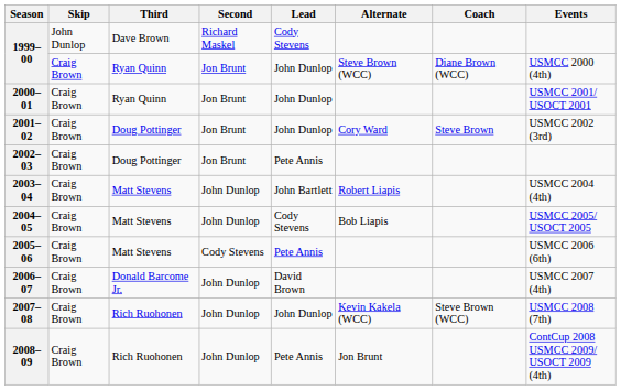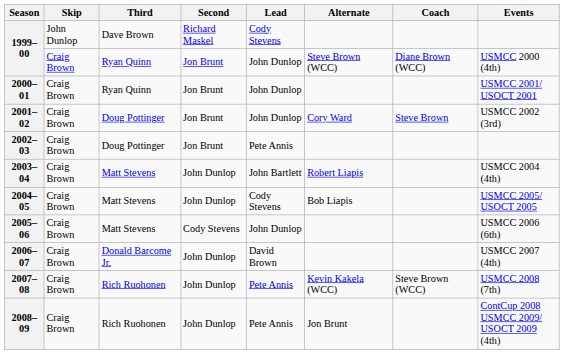 <table class="wikitable">
 <tr>
 <th scope="col">Season</th>
 <th scope="col">Skip</th>
 <th scope="col">Third</th>
 <th scope="col">Second</th>
 <th scope="col">Lead</th>
 <th scope="col">Alternate</th>
 <th scope="col">Coach</th>
 <th scope="col">Events</th>
 </tr>
 <tr>
 <th scope="row" rowspan=2>1999–00</th>
 <td>John Dunlop</td>
 <td>Dave Brown</td>
 <td><a href='#'>Richard Maskel</a></td>
 <td><a href='#'>Cody Stevens</a></td>
 <td></td>
 <td></td>
 <td></td>
 </tr>
 <tr>
 <td><a href='#'>Craig Brown</a></td>
 <td><a href='#'>Ryan Quinn</a></td>
 <td><a href='#'>Jon Brunt</a></td>
 <td>John Dunlop</td>
 <td><a href='#'>Steve Brown</a> (WCC)</td>
 <td><a href='#'>Diane Brown</a> (WCC)</td>
 <td><a href='#'>USMCC</a> 2000 <br> (4th)</td>
 </tr>
 <tr>
 <th scope="row">2000–01</th>
 <td>Craig Brown</td>
 <td>Ryan Quinn</td>
 <td>Jon Brunt</td>
 <td>John Dunlop</td>
 <td></td>
 <td></td>
 <td><a href='#'>USMCC 2001/<br>USOCT 2001</a> </td>
 </tr>
 <tr>
 <th scope="row">2001–02</th>
 <td>Craig Brown</td>
 <td><a href='#'>Doug Pottinger</a></td>
 <td>Jon Brunt</td>
 <td>John Dunlop</td>
 <td><a href='#'>Cory Ward</a></td>
 <td><a href='#'>Steve Brown</a></td>
 <td>USMCC 2002 (3rd)</td>
 </tr>
 <tr>
 <th scope="row">2002–03</th>
 <td>Craig Brown</td>
 <td>Doug Pottinger</td>
 <td>Jon Brunt</td>
 <td>Pete Annis</td>
 <td></td>
 <td></td>
 <td></td>
 </tr>
 <tr>
 <th scope="row">2003–04</th>
 <td>Craig Brown</td>
 <td><a href='#'>Matt Stevens</a></td>
 <td>John Dunlop</td>
 <td>John Bartlett</td>
 <td><a href='#'>Robert Liapis</a></td>
 <td></td>
 <td>USMCC 2004 (4th)</td>
 </tr>
 <tr>
 <th scope="row">2004–05</th>
 <td>Craig Brown</td>
 <td>Matt Stevens</td>
 <td>John Dunlop</td>
 <td>Cody Stevens</td>
 <td>Bob Liapis</td>
 <td></td>
 <td><a href='#'>USMCC 2005/<br>USOCT 2005</a> </td>
 </tr>
 <tr>
 <th scope="row">2005–06</th>
 <td>Craig Brown</td>
 <td>Matt Stevens</td>
 <td>Cody Stevens</td>
-<td><a href='#'>Pete Annis</a></td>
+<td>John Dunlop</td>
 <td></td>
 <td></td>
 <td>USMCC 2006 (6th)</td>
 </tr>
 <tr>
 <th scope="row">2006–07</th>
 <td>Craig Brown</td>
 <td><a href='#'>Donald Barcome Jr.</a></td>
 <td>John Dunlop</td>
 <td>David Brown</td>
 <td></td>
 <td></td>
 <td>USMCC 2007 (4th)</td>
 </tr>
 <tr>
 <th scope="row">2007–08</th>
 <td>Craig Brown</td>
 <td><a href='#'>Rich Ruohonen</a></td>
 <td>John Dunlop</td>
-<td>John Dunlop</td>
+<td><a href='#'>Pete Annis</a></td>
 <td><a href='#'>Kevin Kakela</a> (WCC)</td>
 <td>Steve Brown (WCC)</td>
 <td><a href='#'>USMCC 2008</a> <br> (7th)</td>
 </tr>
 <tr>
 <th scope="row">2008–09</th>
 <td>Craig Brown</td>
 <td>Rich Ruohonen</td>
 <td>John Dunlop</td>
 <td>Pete Annis</td>
 <td>Jon Brunt</td>
 <td></td>
 <td><a href='#'>ContCup 2008</a> <br><a href='#'>USMCC 2009/<br>USOCT 2009</a> (4th)</td>
 </tr>
 </table>
